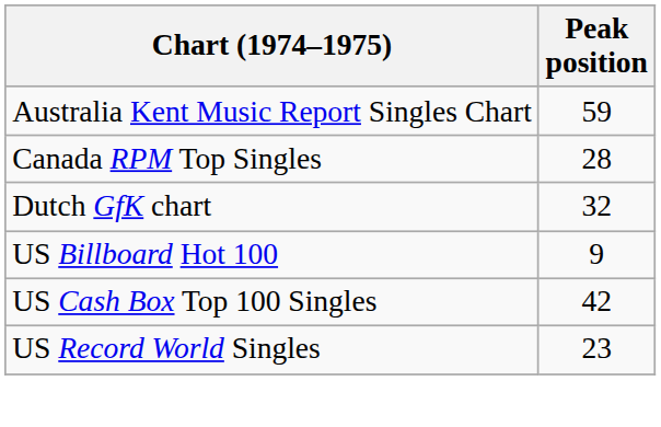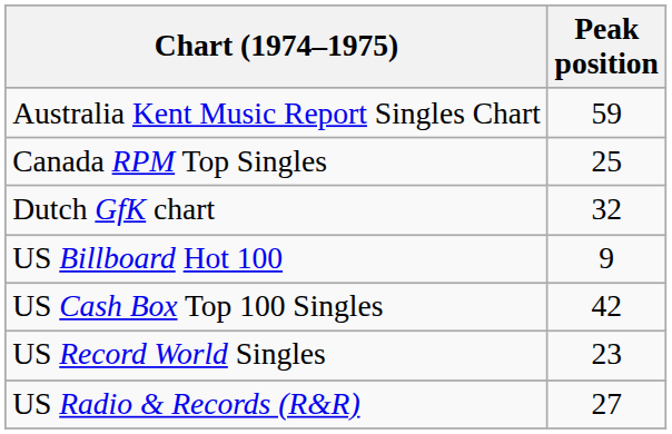 <table class="wikitable sortable">
 <tr>
 <th>Chart (1974–1975)</th>
 <th>Peak<br>position</th>
 </tr>
 <tr>
 <td>Australia <a href='#'>Kent Music Report</a> Singles Chart </td>
 <td style="text-align:center;">59</td>
 </tr>
 <tr>
 <td>Canada <a href='#'><em>RPM</em></a> Top Singles </td>
-<td style="text-align:center;">28</td>
+<td style="text-align:center;">25</td>
 </tr>
 <tr>
 <td>Dutch <em><a href='#'>GfK</a></em> chart </td>
 <td style="text-align:center;">32</td>
 </tr>
 <tr>
 <td>US <em><a href='#'>Billboard</a></em> <a href='#'>Hot 100</a></td>
 <td style="text-align:center;">9</td>
 </tr>
 <tr>
 <td>US <em><a href='#'>Cash Box</a></em> Top 100 Singles</td>
 <td style="text-align:center;">42</td>
 </tr>
 <tr>
 <td>US <em><a href='#'>Record World</a></em> Singles </td>
 <td style="text-align:center;">23</td>
 </tr>
+<tr>
+<td>US <em><a href='#'>Radio & Records (R&R)</a></em> </td>
+<td style="text-align:center;">27</td>
+</tr>
 </table>
